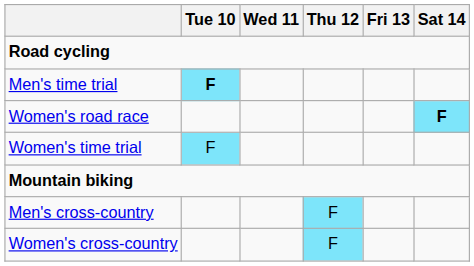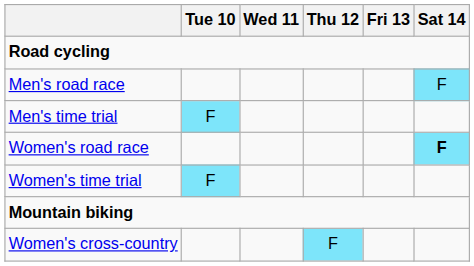 <table class="wikitable" style="margin:0.5em auto; font-size:90%; line-height:1.5em;text-align:center;">
 <tr>
 <th></th>
 <th>Tue 10</th>
 <th>Wed 11</th>
 <th>Thu 12</th>
 <th>Fri 13</th>
 <th>Sat 14</th>
 </tr>
 <tr>
 <td colspan="6" style="text-align:left;"><strong>Road cycling</strong></td>
 </tr>
 <tr>
+<td style="text-align:left;"><a href='#'>Men's road race</a></td>
+<td></td>
+<td></td>
+<td></td>
+<td></td>
+<td style="background-color:#7DE5FA;">F</td>
+</tr>
+<tr>
 <td style="text-align:left;"><a href='#'>Men's time trial</a></td>
-<td style="background-color:#7DE5FA;"><strong>F</strong></td>
+<td style="background-color:#7DE5FA;">F</td>
 <td></td>
 <td></td>
 <td></td>
 <td></td>
 </tr>
 <tr>
 <td style="text-align:left;"><a href='#'>Women's road race</a></td>
 <td></td>
 <td></td>
 <td></td>
 <td></td>
 <td style="background-color:#7DE5FA;"><strong>F</strong></td>
 </tr>
 <tr>
 <td style="text-align:left;"><a href='#'>Women's time trial</a></td>
 <td style="background-color:#7DE5FA;">F</td>
 <td></td>
 <td></td>
 <td></td>
 <td></td>
 </tr>
 <tr>
 <td colspan="6" style="text-align:left;"><strong>Mountain biking</strong></td>
 </tr>
 <tr>
-<td style="text-align:left;"><a href='#'>Men's cross-country</a></td>
-<td></td>
-<td></td>
-<td style="background-color:#7DE5FA;">F</td>
-<td></td>
-<td></td>
-</tr>
-<tr>
 <td style="text-align:left;"><a href='#'>Women's cross-country</a></td>
 <td></td>
 <td></td>
 <td style="background-color:#7DE5FA;">F</td>
 <td></td>
 <td></td>
 </tr>
 </table>
